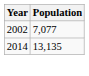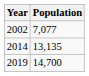 <table class="wikitable">
 <tr>
 <th>Year</th>
 <th>Population</th>
 </tr>
 <tr>
 <td>2002</td>
 <td>7,077</td>
 </tr>
 <tr>
 <td>2014</td>
 <td>13,135</td>
 </tr>
+<tr>
+<td>2019</td>
+<td>14,700</td>
+</tr>
 </table>
